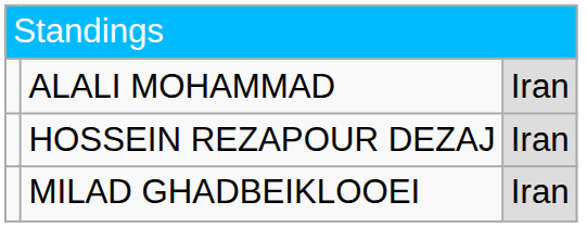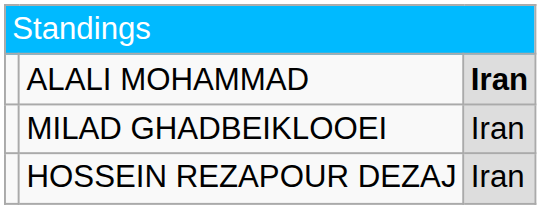 <table class="wikitable">
 <tr>
 <td colspan="3" style="background:#00baff;color:#fff">Standings</td>
 </tr>
 <tr>
 <td></td>
 <td>ALALI MOHAMMAD</td>
+<td style="background:#dddddd"><strong> Iran</strong></td>
+</tr>
+<tr>
+<td></td>
+<td>MILAD GHADBEIKLOOEI</td>
 <td style="background:#dddddd"> Iran</td>
 </tr>
 <tr>
 <td></td>
 <td>HOSSEIN REZAPOUR DEZAJ</td>
 <td style="background:#dddddd"> Iran</td>
 </tr>
-<tr>
-<td></td>
-<td>MILAD GHADBEIKLOOEI</td>
-<td style="background:#dddddd"> Iran</td>
-</tr>
 </table>
